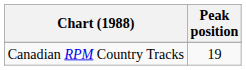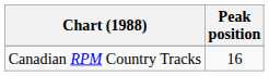 <table class="wikitable sortable">
 <tr>
 <th align="left">Chart (1988)</th>
 <th align="center">Peak<br>position</th>
 </tr>
 <tr>
 </tr>
 <tr>
 <td align="left">Canadian <em><a href='#'>RPM</a></em> Country Tracks</td>
-<td align="center">19</td>
+<td align="center">16</td>
 </tr>
 </table>
